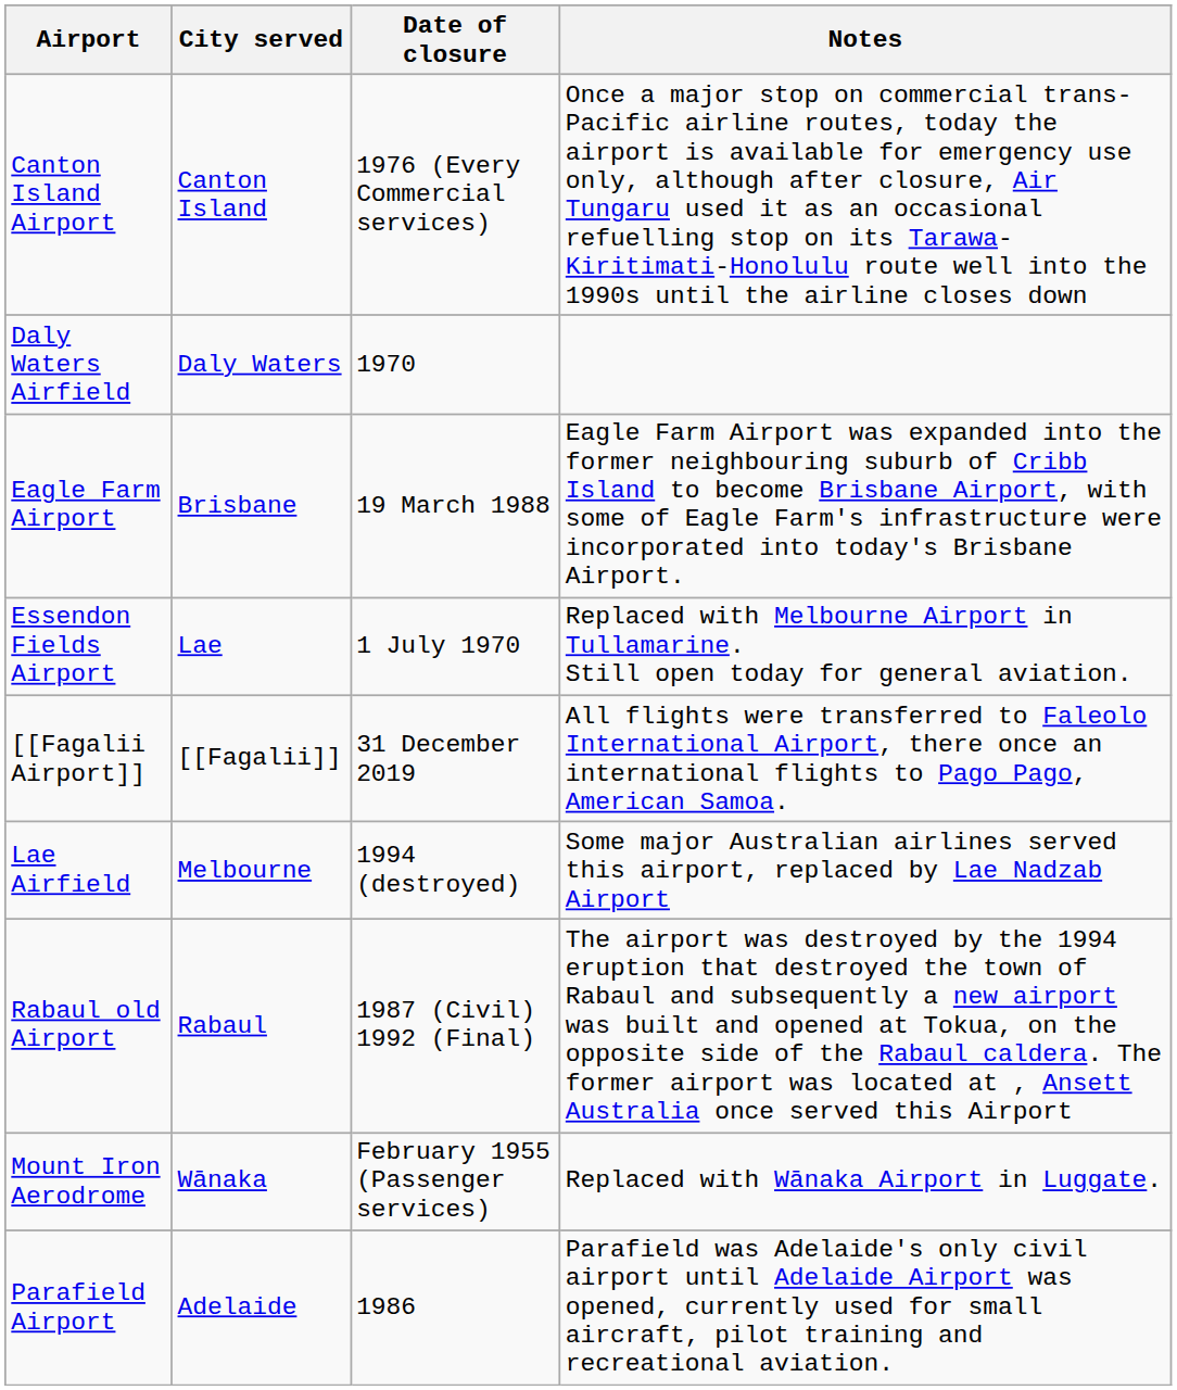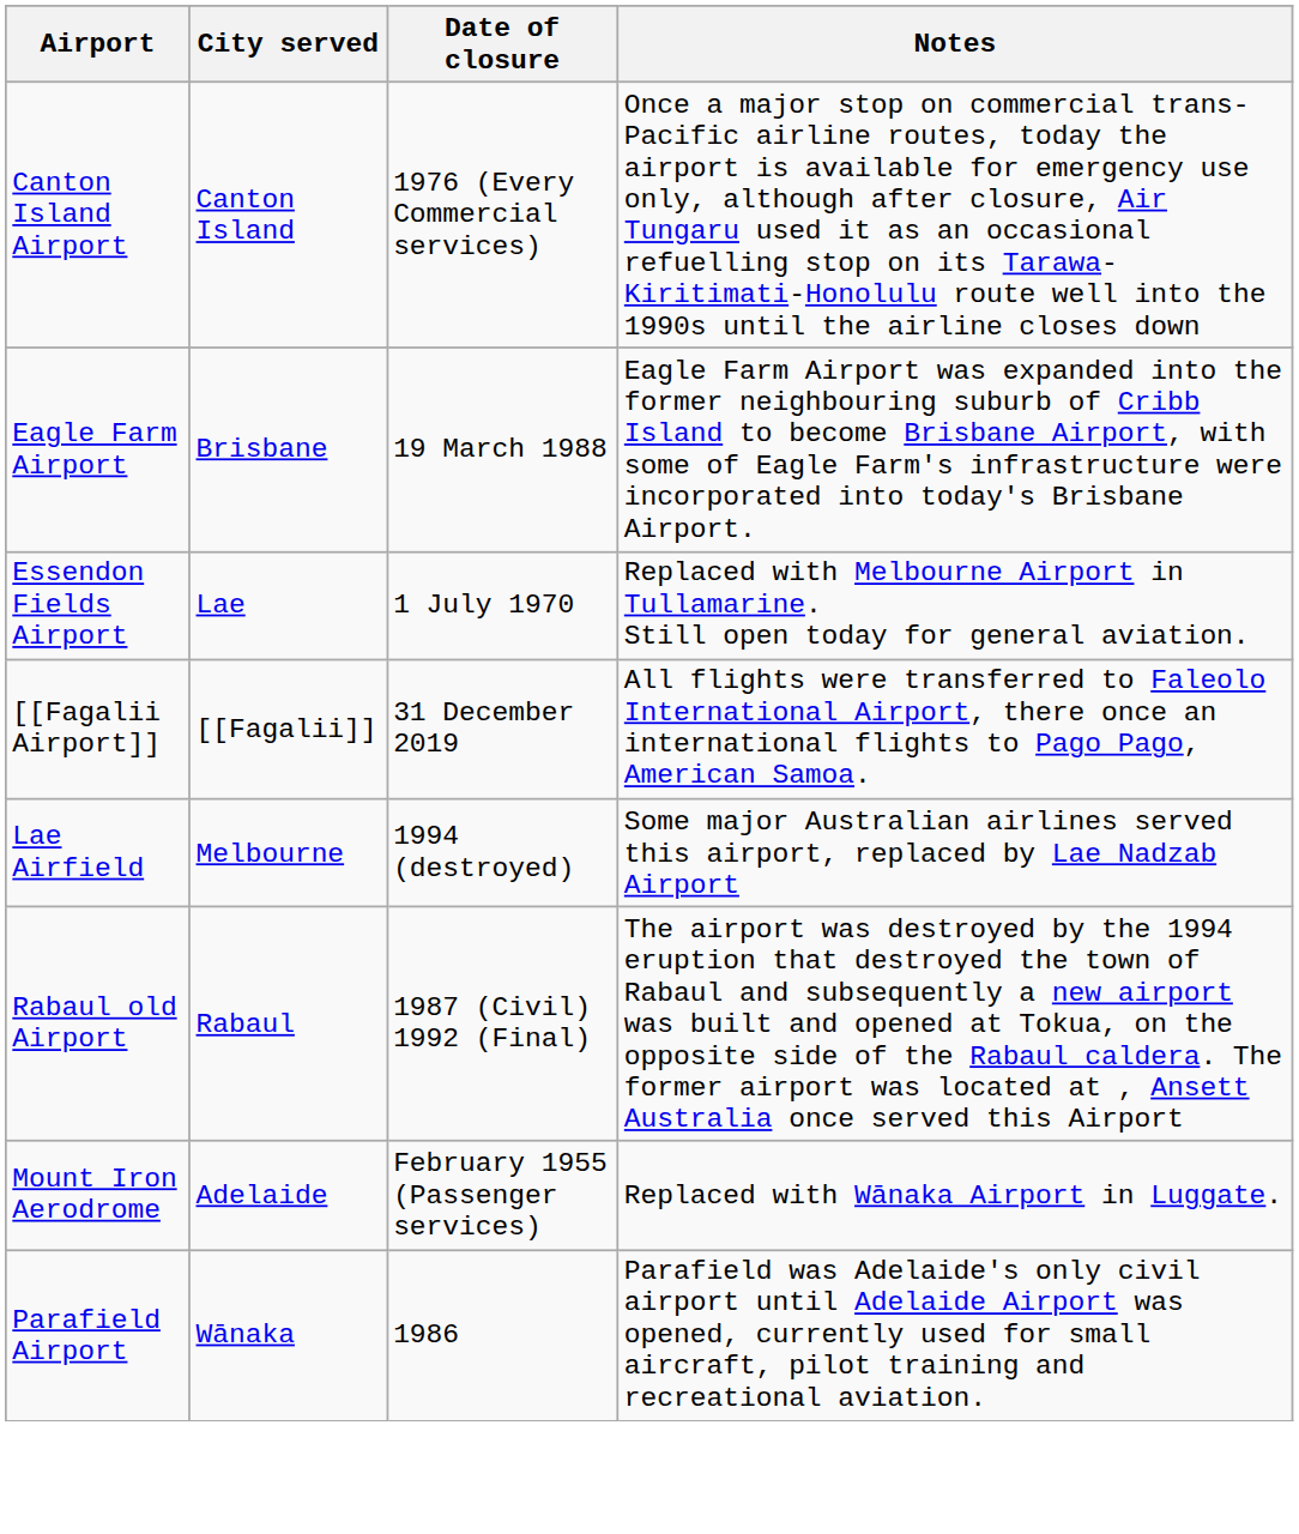 <table class="wikitable sortable">
 <tr>
 <th>Airport</th>
 <th>City served</th>
 <th>Date of closure</th>
 <th>Notes</th>
 </tr>
 <tr>
 <td><a href='#'>Canton Island Airport</a></td>
 <td> <a href='#'>Canton Island</a></td>
 <td>1976 (Every Commercial services)</td>
 <td>Once a major stop on commercial trans-Pacific airline routes, today the airport is available for emergency use only, although after closure, <a href='#'>Air Tungaru</a> used it as an occasional refuelling stop on its <a href='#'>Tarawa</a>-<a href='#'>Kiritimati</a>-<a href='#'>Honolulu</a> route well into the 1990s until the airline closes down</td>
-</tr>
-<tr>
-<td><a href='#'>Daly Waters Airfield</a></td>
-<td> <a href='#'>Daly Waters</a></td>
-<td>1970</td>
-<td></td>
 </tr>
 <tr>
 <td><a href='#'>Eagle Farm Airport</a></td>
 <td> <a href='#'>Brisbane</a></td>
 <td>19 March 1988</td>
 <td>Eagle Farm Airport was expanded into the former neighbouring suburb of <a href='#'>Cribb Island</a> to become <a href='#'>Brisbane Airport</a>, with some of Eagle Farm's infrastructure were incorporated into today's Brisbane Airport.</td>
 </tr>
 <tr>
 <td><a href='#'>Essendon Fields Airport</a></td>
 <td> <a href='#'>Lae</a></td>
 <td>1 July 1970</td>
 <td>Replaced with <a href='#'>Melbourne Airport</a> in <a href='#'>Tullamarine</a>.<br>Still open today for general aviation.</td>
 </tr>
 <tr>
 <td>[[Fagalii Airport]]</td>
 <td> [[Fagalii]]</td>
 <td>31 December 2019</td>
 <td>All flights were transferred to <a href='#'>Faleolo International Airport</a>, there once an international flights to <a href='#'>Pago Pago</a>, <a href='#'>American Samoa</a>.</td>
 </tr>
 <tr>
 <td><a href='#'>Lae Airfield</a></td>
 <td> <a href='#'>Melbourne</a></td>
 <td>1994 (destroyed)</td>
 <td>Some major Australian airlines served this airport, replaced by <a href='#'>Lae Nadzab Airport</a></td>
 </tr>
 <tr>
 <td><a href='#'>Rabaul old Airport</a></td>
 <td> <a href='#'>Rabaul</a></td>
 <td>1987 (Civil)<br>1992 (Final)</td>
 <td>The airport was destroyed by the 1994 eruption that destroyed the town of Rabaul and subsequently a <a href='#'>new airport</a> was built and opened at Tokua, on the opposite side of the <a href='#'>Rabaul caldera</a>. The former airport was located at , <a href='#'>Ansett Australia</a> once served this Airport</td>
 </tr>
 <tr>
 <td><a href='#'>Mount Iron Aerodrome</a></td>
-<td> <a href='#'>Wānaka</a></td>
+<td> <a href='#'>Adelaide</a></td>
 <td>February 1955 (Passenger services)</td>
 <td>Replaced with <a href='#'>Wānaka Airport</a> in <a href='#'>Luggate</a>.</td>
 </tr>
 <tr>
 <td><a href='#'>Parafield Airport</a></td>
-<td> <a href='#'>Adelaide</a></td>
+<td> <a href='#'>Wānaka</a></td>
 <td>1986</td>
 <td>Parafield was Adelaide's only civil airport until <a href='#'>Adelaide Airport</a> was opened, currently used for small aircraft, pilot training and recreational aviation.</td>
 </tr>
 </table>
